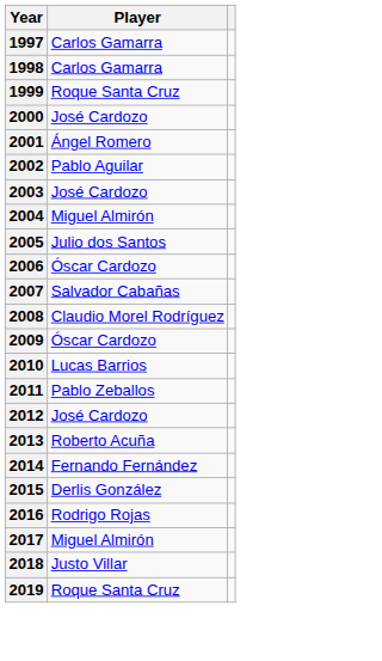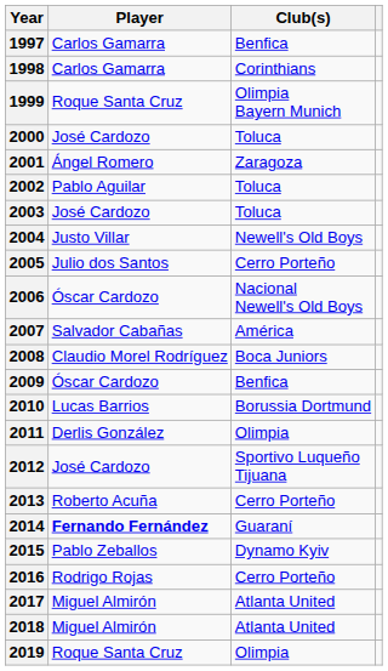 <table class="wikitable sortable">
 <tr>
 <th>Year</th>
 <th>Player</th>
+<th>Club(s)</th>
 <th></th>
 </tr>
 <tr>
 <th><strong>1997</strong></th>
 <td><a href='#'>Carlos Gamarra</a></td>
+<td> <a href='#'>Benfica</a></td>
 <td></td>
 </tr>
 <tr>
 <th><strong>1998</strong></th>
 <td><a href='#'>Carlos Gamarra</a></td>
+<td> <a href='#'>Corinthians</a></td>
 <td></td>
 </tr>
 <tr>
 <th><strong>1999</strong></th>
 <td><a href='#'>Roque Santa Cruz</a></td>
+<td> <a href='#'>Olimpia</a><br> <a href='#'>Bayern Munich</a></td>
 <td></td>
 </tr>
 <tr>
 <th><strong>2000</strong></th>
 <td><a href='#'>José Cardozo</a></td>
+<td> <a href='#'>Toluca</a></td>
 <td></td>
 </tr>
 <tr>
 <th><strong>2001</strong></th>
 <td><a href='#'>Ángel Romero</a></td>
+<td> <a href='#'>Zaragoza</a></td>
 <td></td>
 </tr>
 <tr>
 <th><strong>2002</strong></th>
 <td><a href='#'>Pablo Aguilar</a></td>
+<td> <a href='#'>Toluca</a></td>
 <td></td>
 </tr>
 <tr>
 <th><strong>2003</strong></th>
 <td><a href='#'>José Cardozo</a></td>
+<td> <a href='#'>Toluca</a></td>
 <td></td>
 </tr>
 <tr>
 <th><strong>2004</strong></th>
-<td><a href='#'>Miguel Almirón</a></td>
+<td><a href='#'>Justo Villar</a></td>
+<td> <a href='#'>Newell's Old Boys</a></td>
 <td></td>
 </tr>
 <tr>
 <th><strong>2005</strong></th>
 <td><a href='#'>Julio dos Santos</a></td>
+<td> <a href='#'>Cerro Porteño</a></td>
 <td></td>
 </tr>
 <tr>
 <th><strong>2006</strong></th>
 <td><a href='#'>Óscar Cardozo</a></td>
+<td> <a href='#'>Nacional</a><br> <a href='#'>Newell's Old Boys</a></td>
 <td></td>
 </tr>
 <tr>
 <th><strong>2007</strong></th>
 <td><a href='#'>Salvador Cabañas</a></td>
+<td> <a href='#'>América</a></td>
 <td></td>
 </tr>
 <tr>
 <th><strong>2008</strong></th>
 <td><a href='#'>Claudio Morel Rodríguez</a></td>
+<td> <a href='#'>Boca Juniors</a></td>
 <td></td>
 </tr>
 <tr>
 <th><strong>2009</strong></th>
 <td><a href='#'>Óscar Cardozo</a></td>
+<td> <a href='#'>Benfica</a></td>
 <td></td>
 </tr>
 <tr>
 <th><strong>2010</strong></th>
 <td><a href='#'>Lucas Barrios</a></td>
+<td> <a href='#'>Borussia Dortmund</a></td>
 <td></td>
 </tr>
 <tr>
 <th><strong>2011</strong></th>
-<td><a href='#'>Pablo Zeballos</a></td>
+<td><a href='#'>Derlis González</a></td>
+<td> <a href='#'>Olimpia</a></td>
 <td></td>
 </tr>
 <tr>
 <th><strong>2012</strong></th>
 <td><a href='#'>José Cardozo</a></td>
+<td> <a href='#'>Sportivo Luqueño</a><br> <a href='#'>Tijuana</a></td>
 <td></td>
 </tr>
 <tr>
 <th><strong>2013</strong></th>
 <td><a href='#'>Roberto Acuña</a></td>
+<td> <a href='#'>Cerro Porteño</a></td>
 <td></td>
 </tr>
 <tr>
 <th><strong>2014</strong></th>
-<td><a href='#'>Fernando Fernández</a></td>
+<td><strong><a href='#'>Fernando Fernández</a></strong></td>
+<td> <a href='#'>Guaraní</a></td>
 <td></td>
 </tr>
 <tr>
 <th><strong>2015</strong></th>
-<td><a href='#'>Derlis González</a></td>
+<td><a href='#'>Pablo Zeballos</a></td>
+<td> <a href='#'>Dynamo Kyiv</a></td>
 <td></td>
 </tr>
 <tr>
 <th><strong>2016</strong></th>
 <td><a href='#'>Rodrigo Rojas</a></td>
+<td> <a href='#'>Cerro Porteño</a></td>
 <td></td>
 </tr>
 <tr>
 <th><strong>2017</strong></th>
 <td><a href='#'>Miguel Almirón</a></td>
+<td> <a href='#'>Atlanta United</a></td>
 <td></td>
 </tr>
 <tr>
 <th><strong>2018</strong></th>
-<td><a href='#'>Justo Villar</a></td>
+<td><a href='#'>Miguel Almirón</a></td>
+<td> <a href='#'>Atlanta United</a></td>
 <td></td>
 </tr>
 <tr>
 <th><strong>2019</strong></th>
 <td><a href='#'>Roque Santa Cruz</a></td>
+<td> <a href='#'>Olimpia</a></td>
 <td></td>
 </tr>
 </table>
